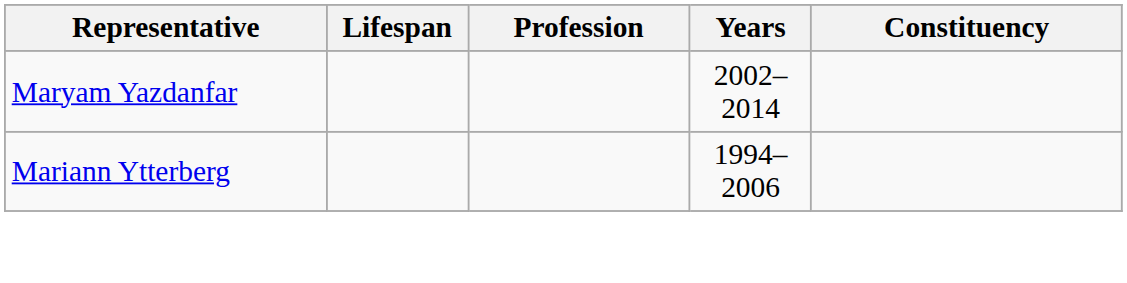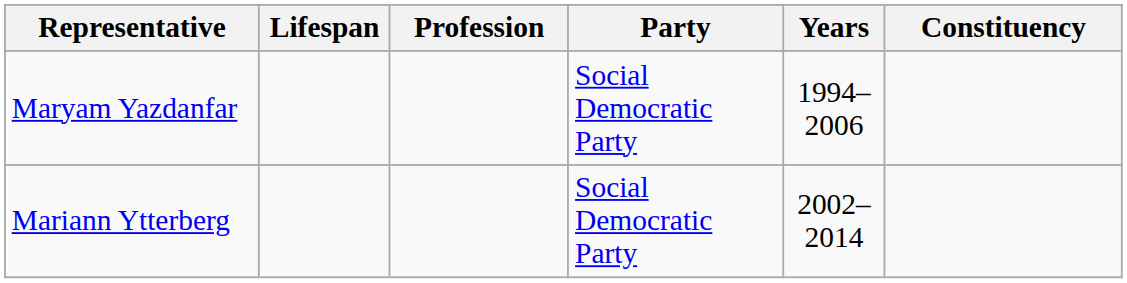 <table class="wikitable">
 <tr>
 <th style="width:15em">Representative</th>
 <th style="width:5em">Lifespan</th>
 <th style="width:10em">Profession</th>
+<th style="width:15em">Party</th>
 <th style="width:5em">Years</th>
 <th style="width:15em">Constituency</th>
 </tr>
 <tr>
 <td><a href='#'>Maryam Yazdanfar</a></td>
 <td align=center></td>
 <td></td>
-<td align=center>2002–2014</td>
+<td> <a href='#'>Social Democratic Party</a></td>
+<td align=center>1994–2006</td>
 <td></td>
 </tr>
 <tr>
 <td><a href='#'>Mariann Ytterberg</a></td>
 <td align=center></td>
 <td></td>
-<td align=center>1994–2006</td>
+<td> <a href='#'>Social Democratic Party</a></td>
+<td align=center>2002–2014</td>
 <td></td>
 </tr>
 </table>
